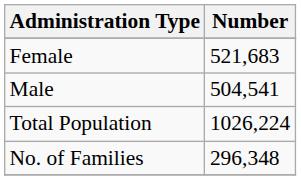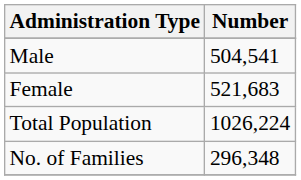 <table class="wikitable">
 <tr>
 <th>Administration Type</th>
 <th>Number</th>
 </tr>
 <tr>
 </tr>
 <tr>
+<td>Male</td>
+<td>504,541</td>
+</tr>
+<tr>
 <td>Female</td>
 <td>521,683</td>
-</tr>
-<tr>
-<td>Male</td>
-<td>504,541</td>
 </tr>
 <tr>
 <td>Total Population</td>
 <td>1026,224</td>
 </tr>
 <tr>
 <td>No. of Families</td>
 <td>296,348</td>
 </tr>
 <tr>
 </tr>
 </table>
